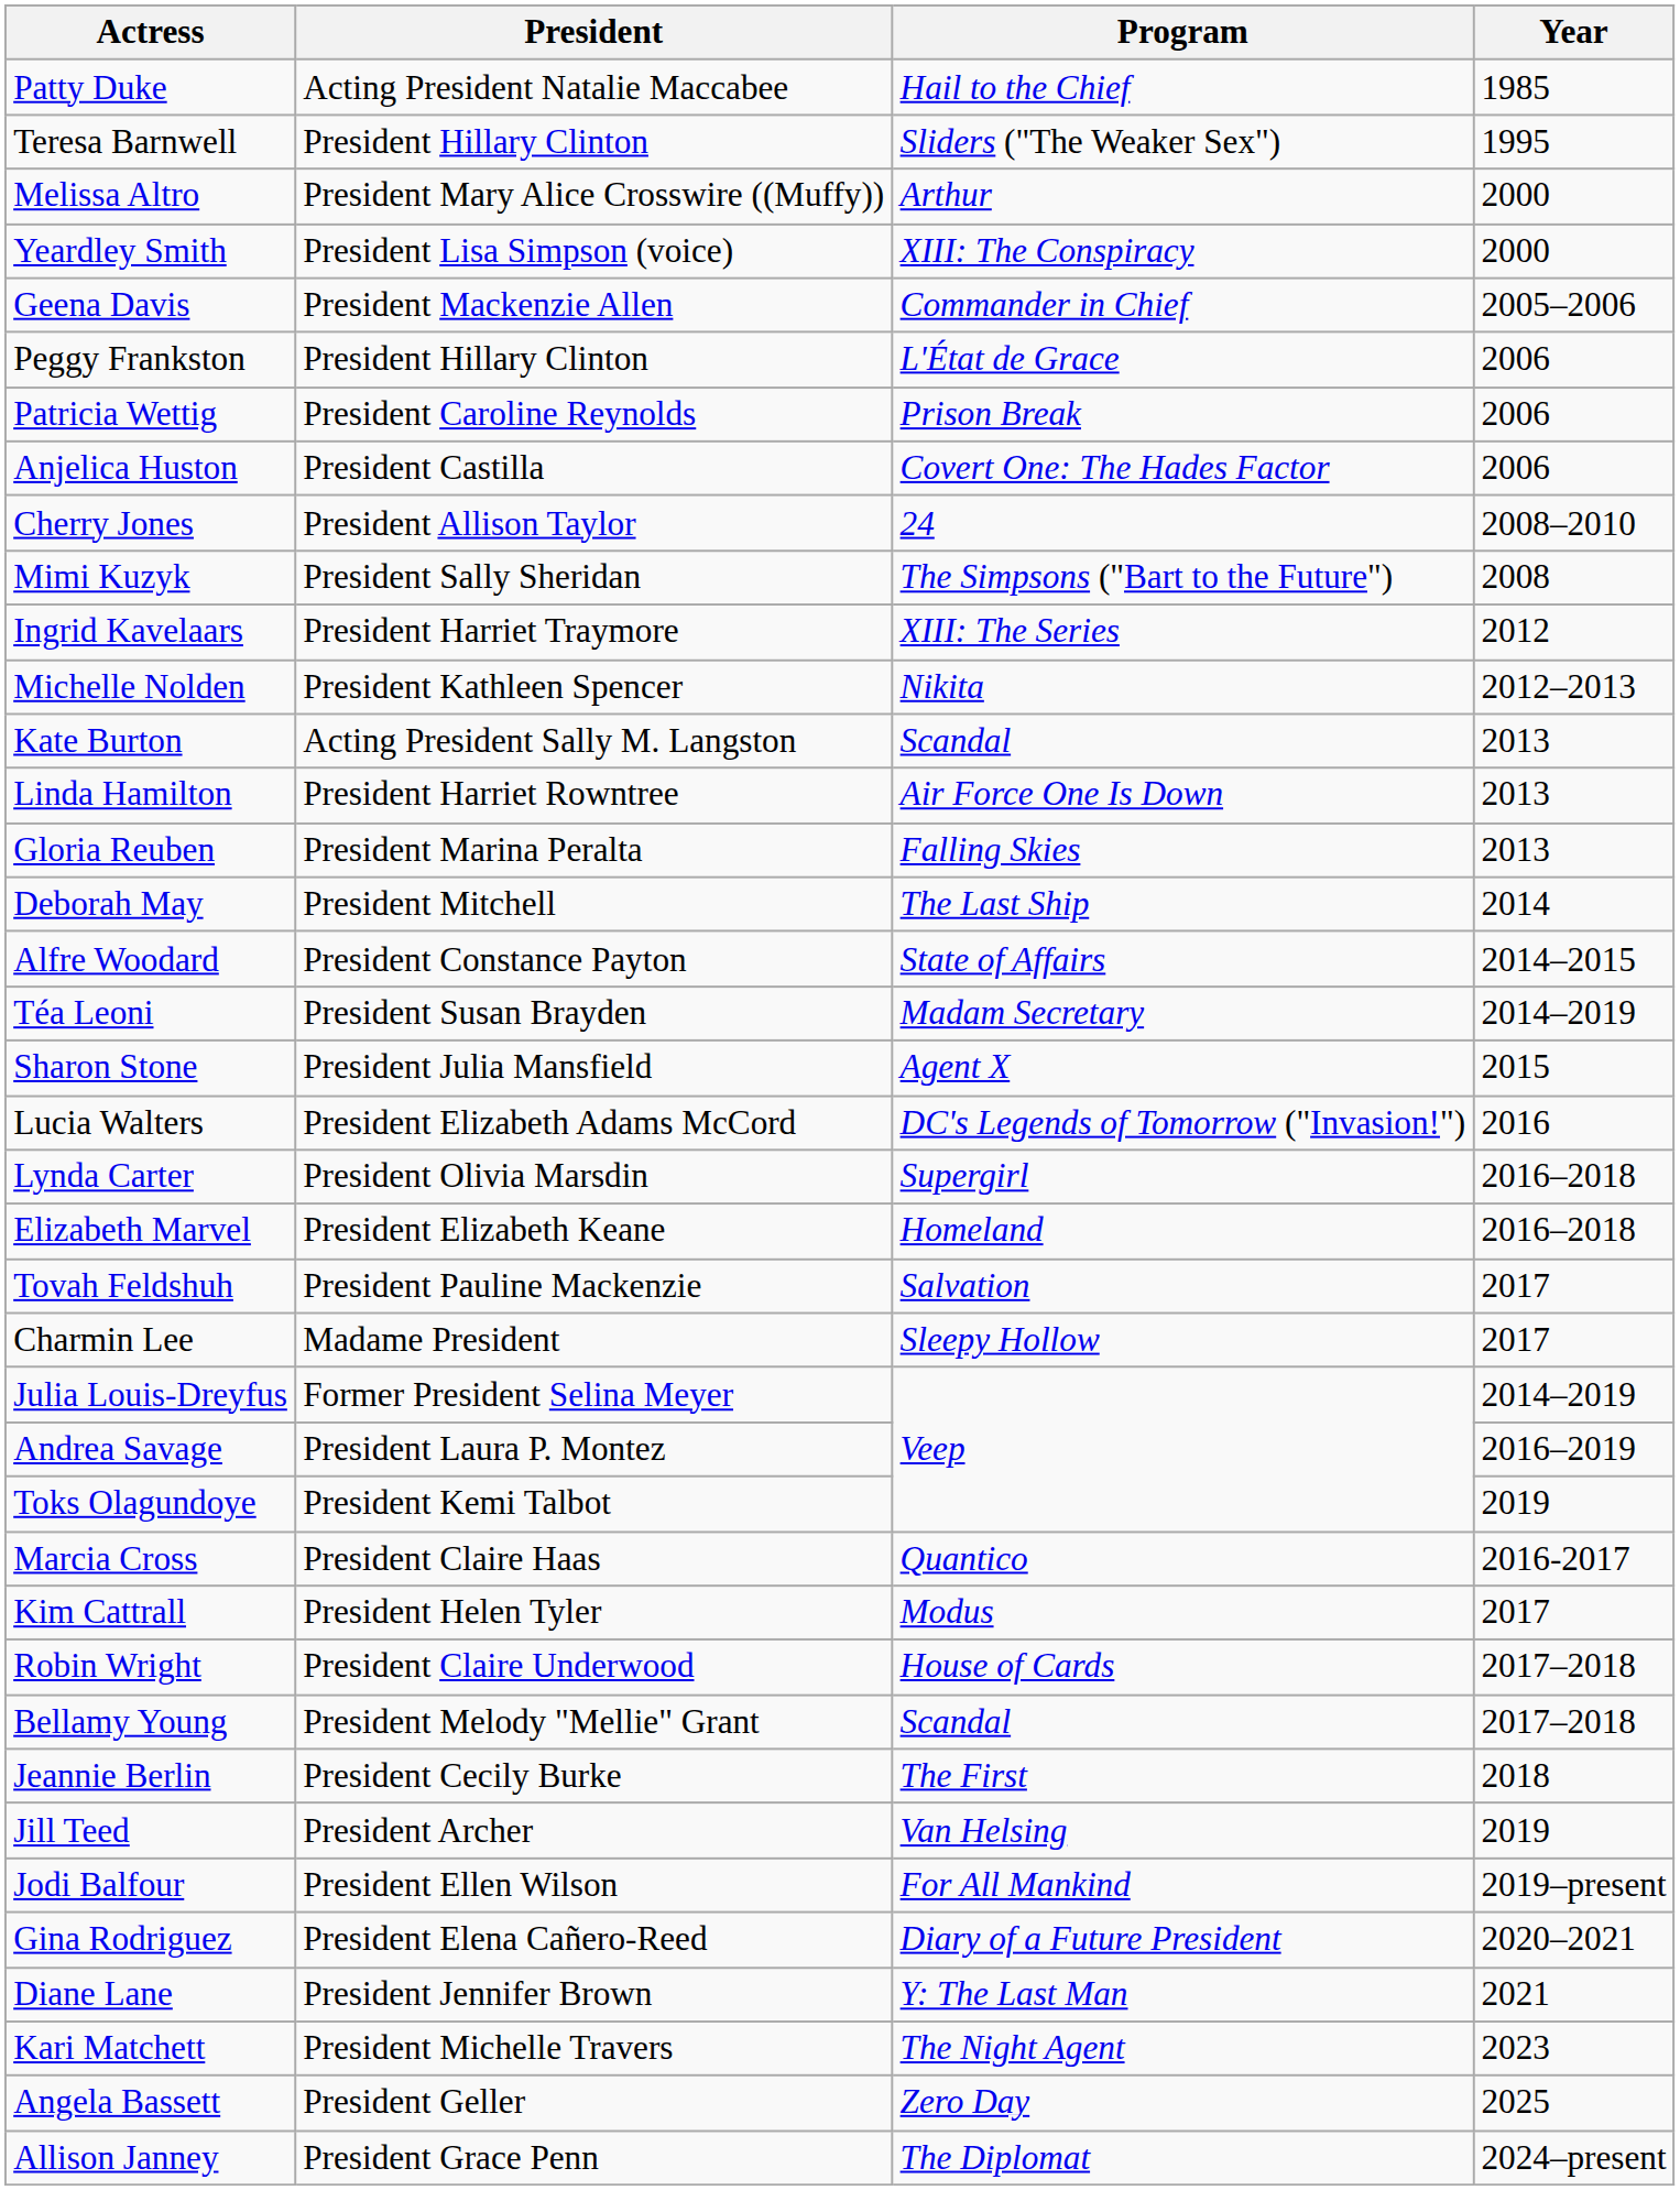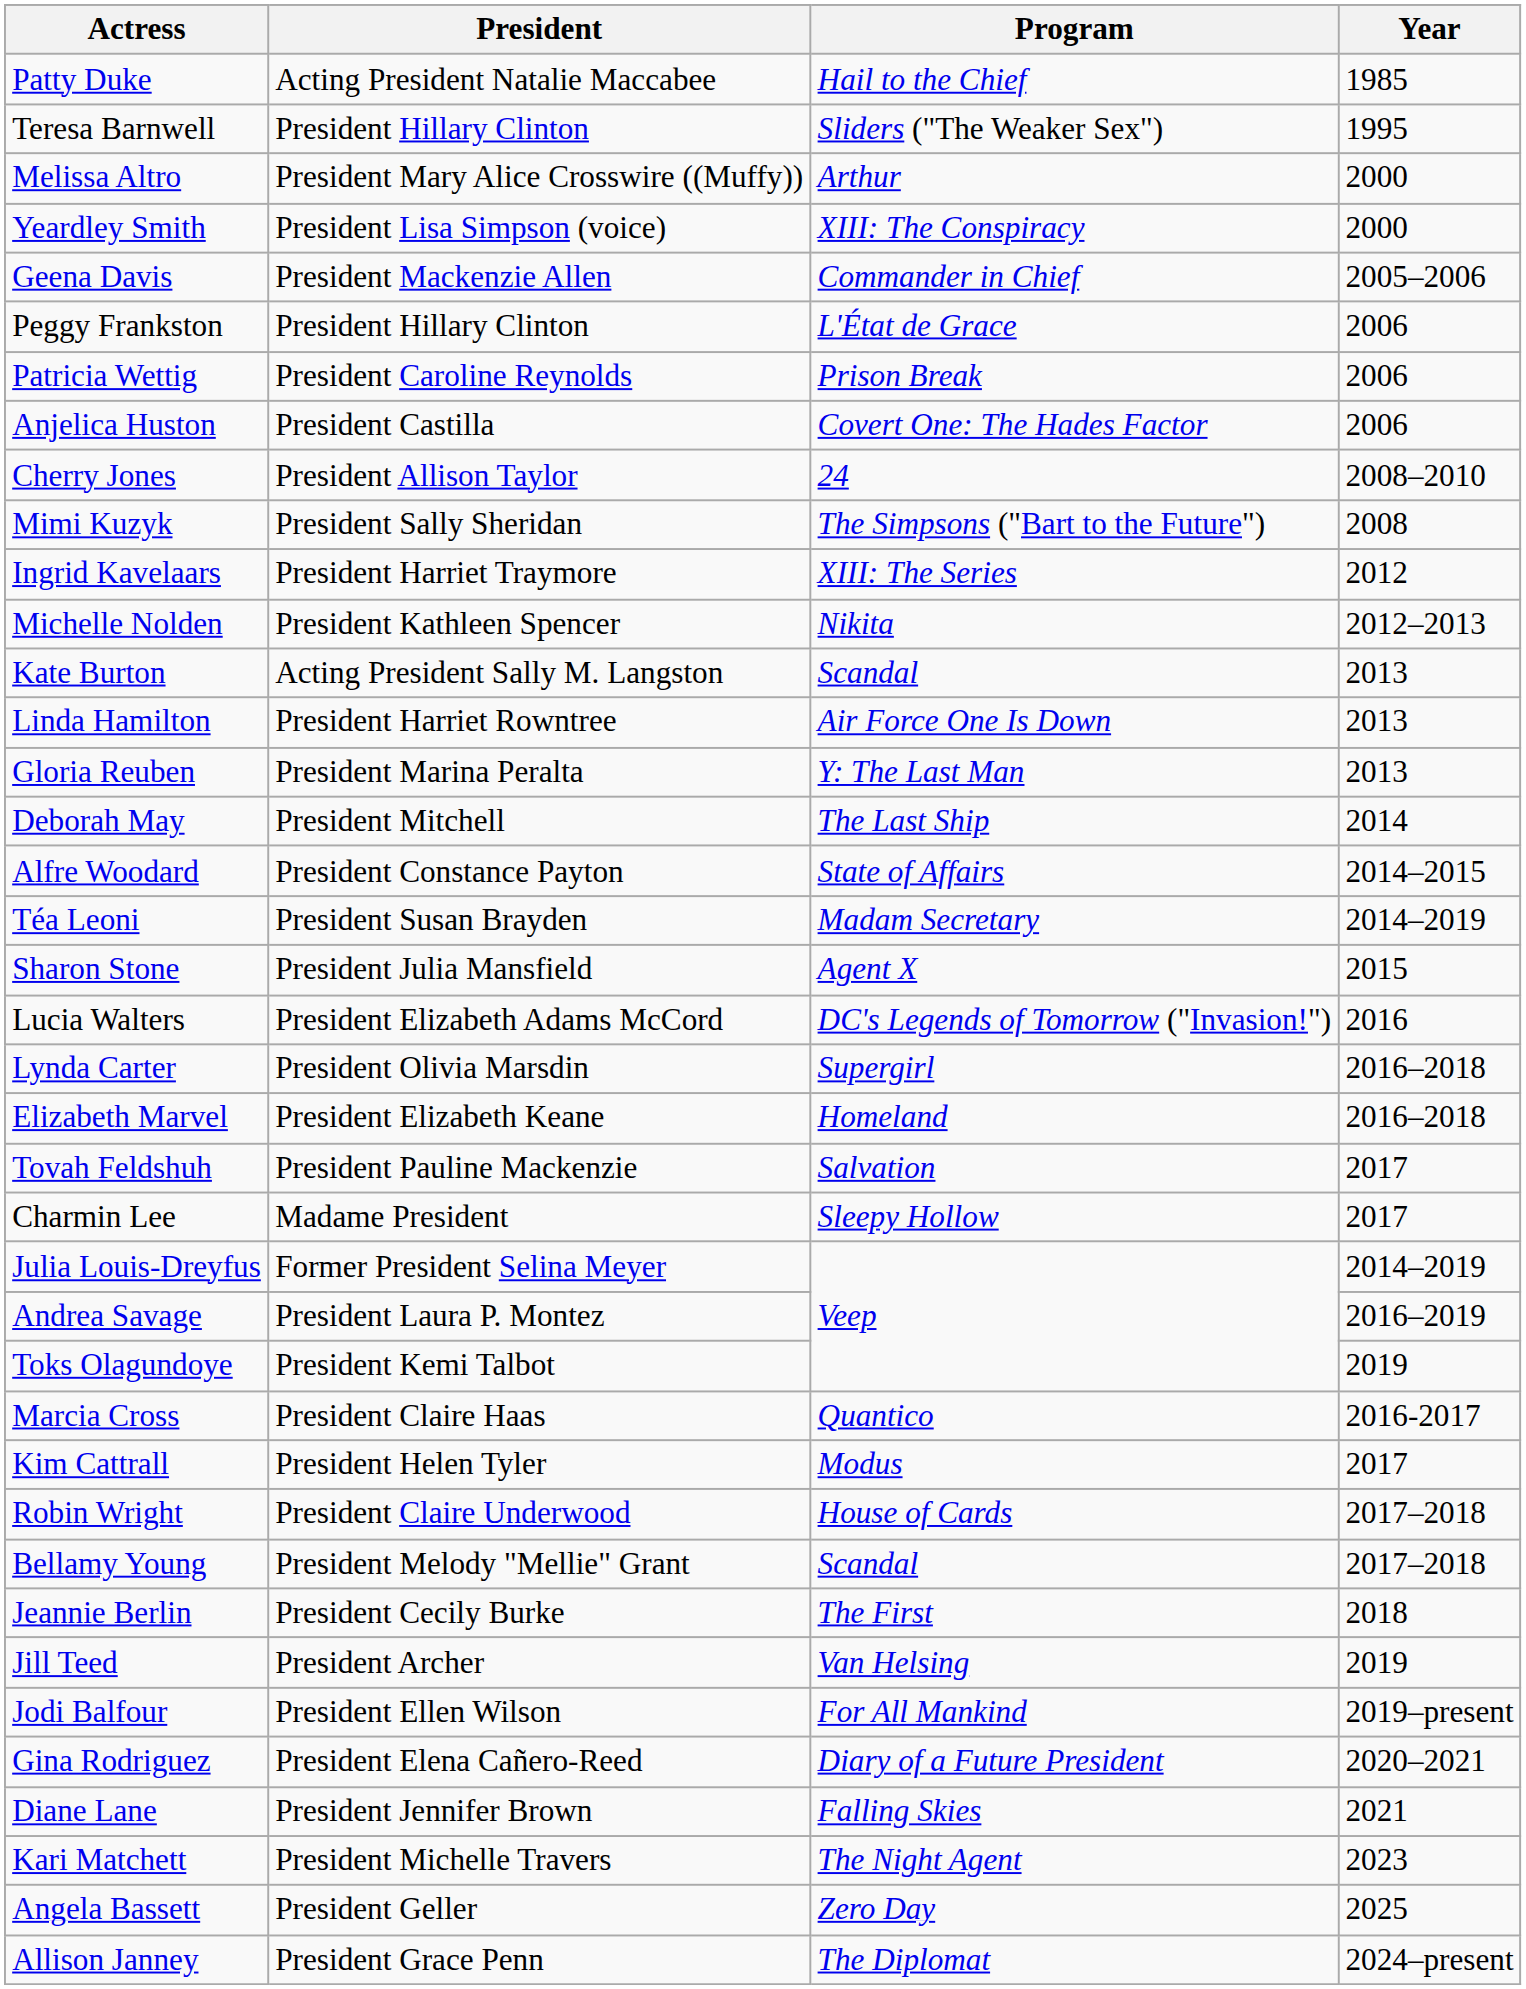 <table class="wikitable sortable">
 <tr>
 <th>Actress</th>
 <th>President</th>
 <th>Program</th>
 <th>Year</th>
 </tr>
 <tr>
 <td><a href='#'>Patty Duke</a></td>
 <td>Acting President Natalie Maccabee</td>
 <td><em><a href='#'>Hail to the Chief</a></em></td>
 <td>1985</td>
 </tr>
 <tr>
 <td>Teresa Barnwell</td>
 <td>President <a href='#'>Hillary Clinton</a></td>
 <td><em><a href='#'>Sliders</a></em> ("The Weaker Sex")</td>
 <td>1995</td>
 </tr>
 <tr>
 <td><a href='#'>Melissa Altro</a></td>
 <td>President Mary Alice Crosswire ((Muffy))</td>
 <td><em><a href='#'>Arthur</a></em></td>
 <td>2000</td>
 </tr>
 <tr>
 <td><a href='#'>Yeardley Smith</a></td>
 <td>President <a href='#'>Lisa Simpson</a> (voice)</td>
 <td><em><a href='#'>XIII: The Conspiracy</a></em></td>
 <td>2000</td>
 </tr>
 <tr>
 <td><a href='#'>Geena Davis</a></td>
 <td>President <a href='#'>Mackenzie Allen</a></td>
 <td><em><a href='#'>Commander in Chief</a></em></td>
 <td>2005–2006</td>
 </tr>
 <tr>
 <td>Peggy Frankston</td>
 <td>President Hillary Clinton</td>
 <td><em><a href='#'>L'État de Grace</a></em></td>
 <td>2006</td>
 </tr>
 <tr>
 <td><a href='#'>Patricia Wettig</a></td>
 <td>President <a href='#'>Caroline Reynolds</a></td>
 <td><em><a href='#'>Prison Break</a></em></td>
 <td>2006</td>
 </tr>
 <tr>
 <td><a href='#'>Anjelica Huston</a></td>
 <td>President Castilla</td>
 <td><em><a href='#'>Covert One: The Hades Factor</a></em></td>
 <td>2006</td>
 </tr>
 <tr>
 <td><a href='#'>Cherry Jones</a></td>
 <td>President <a href='#'>Allison Taylor</a></td>
 <td><em><a href='#'>24</a></em></td>
 <td>2008–2010</td>
 </tr>
 <tr>
 <td><a href='#'>Mimi Kuzyk</a></td>
 <td>President Sally Sheridan</td>
 <td><em><a href='#'>The Simpsons</a></em> ("<a href='#'>Bart to the Future</a>")</td>
 <td>2008</td>
 </tr>
 <tr>
 <td><a href='#'>Ingrid Kavelaars</a></td>
 <td>President Harriet Traymore</td>
 <td><em><a href='#'>XIII: The Series</a></em></td>
 <td>2012</td>
 </tr>
 <tr>
 <td><a href='#'>Michelle Nolden</a></td>
 <td>President Kathleen Spencer</td>
 <td><em><a href='#'>Nikita</a></em></td>
 <td>2012–2013</td>
 </tr>
 <tr>
 <td><a href='#'>Kate Burton</a></td>
 <td>Acting President Sally M. Langston</td>
 <td><em><a href='#'>Scandal</a></em></td>
 <td>2013</td>
 </tr>
 <tr>
 <td><a href='#'>Linda Hamilton</a></td>
 <td>President Harriet Rowntree</td>
 <td><em><a href='#'>Air Force One Is Down</a></em></td>
 <td>2013</td>
 </tr>
 <tr>
 <td><a href='#'>Gloria Reuben</a></td>
 <td>President Marina Peralta</td>
-<td><em><a href='#'>Falling Skies</a></em></td>
+<td><em><a href='#'>Y: The Last Man</a></em></td>
 <td>2013</td>
 </tr>
 <tr>
 <td><a href='#'>Deborah May</a></td>
 <td>President Mitchell</td>
 <td><em><a href='#'>The Last Ship</a></em></td>
 <td>2014</td>
 </tr>
 <tr>
 <td><a href='#'>Alfre Woodard</a></td>
 <td>President Constance Payton</td>
 <td><em><a href='#'>State of Affairs</a></em></td>
 <td>2014–2015</td>
 </tr>
 <tr>
 <td><a href='#'>Téa Leoni</a></td>
 <td>President Susan Brayden</td>
 <td><em><a href='#'>Madam Secretary</a></em></td>
 <td>2014–2019</td>
 </tr>
 <tr>
 <td><a href='#'>Sharon Stone</a></td>
 <td>President Julia Mansfield</td>
 <td><em><a href='#'>Agent X</a></em></td>
 <td>2015</td>
 </tr>
 <tr>
 <td>Lucia Walters</td>
 <td>President Elizabeth Adams McCord</td>
 <td><em><a href='#'>DC's Legends of Tomorrow</a></em> ("<a href='#'>Invasion!</a>")</td>
 <td>2016</td>
 </tr>
 <tr>
 <td><a href='#'>Lynda Carter</a></td>
 <td>President Olivia Marsdin</td>
 <td><em><a href='#'>Supergirl</a></em></td>
 <td>2016–2018</td>
 </tr>
 <tr>
 <td><a href='#'>Elizabeth Marvel</a></td>
 <td>President Elizabeth Keane</td>
 <td><em><a href='#'>Homeland</a></em></td>
 <td>2016–2018</td>
 </tr>
 <tr>
 <td><a href='#'>Tovah Feldshuh</a></td>
 <td>President Pauline Mackenzie</td>
 <td><em><a href='#'>Salvation</a></em></td>
 <td>2017</td>
 </tr>
 <tr>
 <td>Charmin Lee</td>
 <td>Madame President</td>
 <td><em><a href='#'>Sleepy Hollow</a></em></td>
 <td>2017</td>
 </tr>
 <tr>
 <td><a href='#'>Julia Louis-Dreyfus</a></td>
 <td>Former President <a href='#'>Selina Meyer</a></td>
 <td rowspan="3"><em><a href='#'>Veep</a></em></td>
 <td>2014–2019</td>
 </tr>
 <tr>
 <td><a href='#'>Andrea Savage</a></td>
 <td>President Laura P. Montez</td>
 <td>2016–2019</td>
 </tr>
 <tr>
 <td><a href='#'>Toks Olagundoye</a></td>
 <td>President Kemi Talbot</td>
 <td>2019</td>
 </tr>
 <tr>
 <td><a href='#'>Marcia Cross</a></td>
 <td>President Claire Haas</td>
 <td><em><a href='#'>Quantico</a></em></td>
 <td>2016-2017</td>
 </tr>
 <tr>
 <td><a href='#'>Kim Cattrall</a></td>
 <td>President Helen Tyler</td>
 <td><em><a href='#'>Modus</a></em></td>
 <td>2017</td>
 </tr>
 <tr>
 <td><a href='#'>Robin Wright</a></td>
 <td>President <a href='#'>Claire Underwood</a></td>
 <td><em><a href='#'>House of Cards</a></em></td>
 <td>2017–2018</td>
 </tr>
 <tr>
 <td><a href='#'>Bellamy Young</a></td>
 <td>President Melody "Mellie" Grant</td>
 <td><em><a href='#'>Scandal</a></em></td>
 <td>2017–2018</td>
 </tr>
 <tr>
 <td><a href='#'>Jeannie Berlin</a></td>
 <td>President Cecily Burke</td>
 <td><a href='#'><em>The First</em></a></td>
 <td>2018</td>
 </tr>
 <tr>
 <td><a href='#'>Jill Teed</a></td>
 <td>President Archer</td>
 <td><em><a href='#'>Van Helsing</a></em></td>
 <td>2019</td>
 </tr>
 <tr>
 <td><a href='#'>Jodi Balfour</a></td>
 <td>President Ellen Wilson</td>
 <td><em><a href='#'>For All Mankind</a></em></td>
 <td>2019–present</td>
 </tr>
 <tr>
 <td><a href='#'>Gina Rodriguez</a></td>
 <td>President Elena Cañero-Reed</td>
 <td><em><a href='#'>Diary of a Future President</a></em></td>
 <td>2020–2021</td>
 </tr>
 <tr>
 <td><a href='#'>Diane Lane</a></td>
 <td>President Jennifer Brown</td>
-<td><em><a href='#'>Y: The Last Man</a></em></td>
+<td><em><a href='#'>Falling Skies</a></em></td>
 <td>2021</td>
 </tr>
 <tr>
 <td><a href='#'>Kari Matchett</a></td>
 <td>President Michelle Travers</td>
 <td><em><a href='#'>The Night Agent</a></em></td>
 <td>2023</td>
 </tr>
 <tr>
 <td><a href='#'>Angela Bassett</a></td>
 <td>President Geller</td>
 <td><em><a href='#'>Zero Day</a></em></td>
 <td>2025</td>
 </tr>
 <tr>
 <td><a href='#'>Allison Janney</a></td>
 <td>President Grace Penn</td>
 <td><em><a href='#'>The Diplomat</a></em></td>
 <td>2024–present</td>
 </tr>
 </table>
